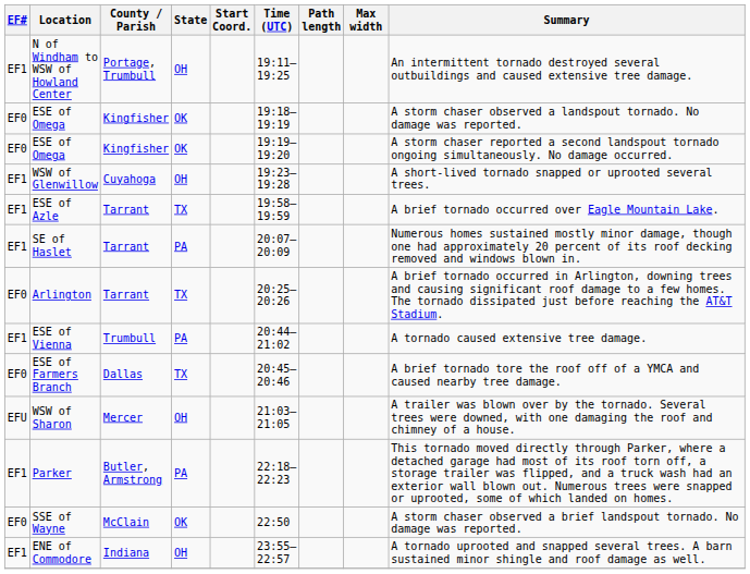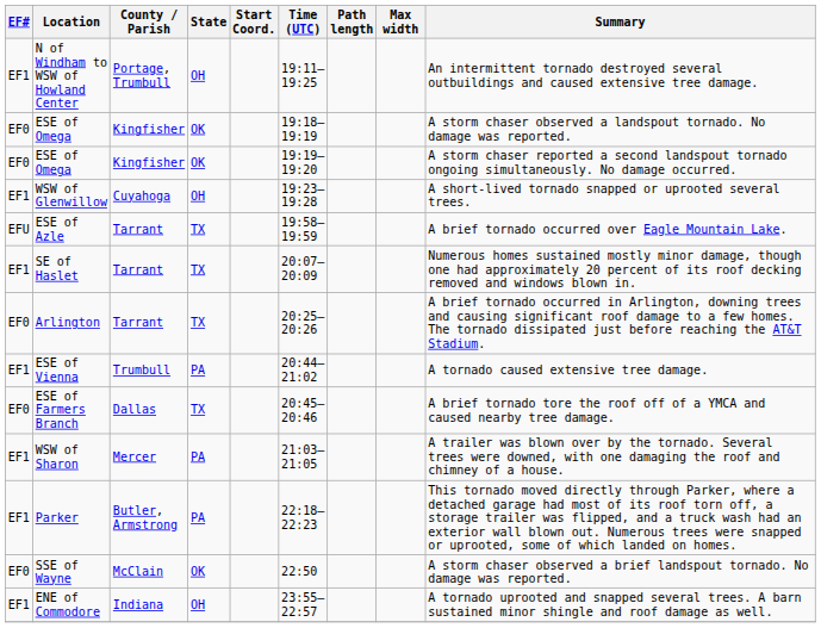 <table class="wikitable sortable" style="width:100%;">
 <tr>
 <th scope="col" style="width:3%; text-align:center;"><a href='#'>EF#</a></th>
 <th scope="col" style="width:7%; text-align:center;" class="unsortable">Location</th>
 <th scope="col" style="width:6%; text-align:center;" class="unsortable">County / Parish</th>
 <th scope="col" style="width:5%; text-align:center;">State</th>
 <th scope="col" style="width:6%; text-align:center;">Start Coord.</th>
 <th scope="col" style="width:6%; text-align:center;">Time (<a href='#'>UTC</a>)</th>
 <th scope="col" style="width:6%; text-align:center;">Path length</th>
 <th scope="col" style="width:6%; text-align:center;">Max width</th>
 <th scope="col" class="unsortable" style="width:48%; text-align:center;">Summary</th>
 </tr>
 <tr>
 <td bgcolor=>EF1</td>
 <td>N of <a href='#'>Windham</a> to WSW of <a href='#'>Howland Center</a></td>
 <td><a href='#'>Portage</a>, <a href='#'>Trumbull</a></td>
 <td><a href='#'>OH</a></td>
 <td></td>
 <td>19:11–19:25</td>
 <td></td>
 <td></td>
 <td>An intermittent tornado destroyed several outbuildings and caused extensive tree damage.</td>
 </tr>
 <tr>
 <td bgcolor=>EF0</td>
 <td>ESE of <a href='#'>Omega</a></td>
 <td><a href='#'>Kingfisher</a></td>
 <td><a href='#'>OK</a></td>
 <td></td>
 <td>19:18–19:19</td>
 <td></td>
 <td></td>
 <td>A storm chaser observed a landspout tornado. No damage was reported.</td>
 </tr>
 <tr>
 <td bgcolor=>EF0</td>
 <td>ESE of <a href='#'>Omega</a></td>
 <td><a href='#'>Kingfisher</a></td>
 <td><a href='#'>OK</a></td>
 <td></td>
 <td>19:19–19:20</td>
 <td></td>
 <td></td>
 <td>A storm chaser reported a second landspout tornado ongoing simultaneously. No damage occurred.</td>
 </tr>
 <tr>
 <td bgcolor=>EF1</td>
 <td>WSW of <a href='#'>Glenwillow</a></td>
 <td><a href='#'>Cuyahoga</a></td>
 <td><a href='#'>OH</a></td>
 <td></td>
 <td>19:23–19:28</td>
 <td></td>
 <td></td>
 <td>A short-lived tornado snapped or uprooted several trees.</td>
 </tr>
 <tr>
-<td bgcolor=>EF1</td>
+<td bgcolor=>EFU</td>
 <td>ESE of <a href='#'>Azle</a></td>
 <td><a href='#'>Tarrant</a></td>
 <td><a href='#'>TX</a></td>
 <td></td>
 <td>19:58–19:59</td>
 <td></td>
 <td></td>
 <td>A brief tornado occurred over <a href='#'>Eagle Mountain Lake</a>.</td>
 </tr>
 <tr>
 <td bgcolor=>EF1</td>
 <td>SE of <a href='#'>Haslet</a></td>
 <td><a href='#'>Tarrant</a></td>
-<td><a href='#'>PA</a></td>
+<td><a href='#'>TX</a></td>
 <td></td>
 <td>20:07–20:09</td>
 <td></td>
 <td></td>
 <td>Numerous homes sustained mostly minor damage, though one had approximately 20 percent of its roof decking removed and windows blown in.</td>
 </tr>
 <tr>
 <td bgcolor=>EF0</td>
 <td><a href='#'>Arlington</a></td>
 <td><a href='#'>Tarrant</a></td>
 <td><a href='#'>TX</a></td>
 <td></td>
 <td>20:25–20:26</td>
 <td></td>
 <td></td>
 <td>A brief tornado occurred in Arlington, downing trees and causing significant roof damage to a few homes. The tornado dissipated just before reaching the <a href='#'>AT&T Stadium</a>.</td>
 </tr>
 <tr>
 <td bgcolor=>EF1</td>
 <td>ESE of <a href='#'>Vienna</a></td>
 <td><a href='#'>Trumbull</a></td>
 <td><a href='#'>PA</a></td>
 <td></td>
 <td>20:44–21:02</td>
 <td></td>
 <td></td>
 <td>A tornado caused extensive tree damage.</td>
 </tr>
 <tr>
 <td bgcolor=>EF0</td>
 <td>ESE of <a href='#'>Farmers Branch</a></td>
 <td><a href='#'>Dallas</a></td>
 <td><a href='#'>TX</a></td>
 <td></td>
 <td>20:45–20:46</td>
 <td></td>
 <td></td>
 <td>A brief tornado tore the roof off of a YMCA and caused nearby tree damage.</td>
 </tr>
 <tr>
-<td bgcolor=>EFU</td>
+<td bgcolor=>EF1</td>
 <td>WSW of <a href='#'>Sharon</a></td>
 <td><a href='#'>Mercer</a></td>
-<td><a href='#'>OH</a></td>
+<td><a href='#'>PA</a></td>
 <td></td>
 <td>21:03–21:05</td>
 <td></td>
 <td></td>
 <td>A trailer was blown over by the tornado. Several trees were downed, with one damaging the roof and chimney of a house.</td>
 </tr>
 <tr>
 <td bgcolor=>EF1</td>
 <td><a href='#'>Parker</a></td>
 <td><a href='#'>Butler</a>, <a href='#'>Armstrong</a></td>
 <td><a href='#'>PA</a></td>
 <td></td>
 <td>22:18–22:23</td>
 <td></td>
 <td></td>
 <td>This tornado moved directly through Parker, where a detached garage had most of its roof torn off, a storage trailer was flipped, and a truck wash had an exterior wall blown out. Numerous trees were snapped or uprooted, some of which landed on homes.</td>
 </tr>
 <tr>
 <td bgcolor=>EF0</td>
 <td>SSE of <a href='#'>Wayne</a></td>
 <td><a href='#'>McClain</a></td>
 <td><a href='#'>OK</a></td>
 <td></td>
 <td>22:50</td>
 <td></td>
 <td></td>
 <td>A storm chaser observed a brief landspout tornado. No damage was reported.</td>
 </tr>
 <tr>
 <td bgcolor=>EF1</td>
 <td>ENE of <a href='#'>Commodore</a></td>
 <td><a href='#'>Indiana</a></td>
 <td><a href='#'>OH</a></td>
 <td></td>
 <td>23:55–22:57</td>
 <td></td>
 <td></td>
 <td>A tornado uprooted and snapped several trees. A barn sustained minor shingle and roof damage as well.</td>
 </tr>
 <tr>
 </tr>
 </table>
